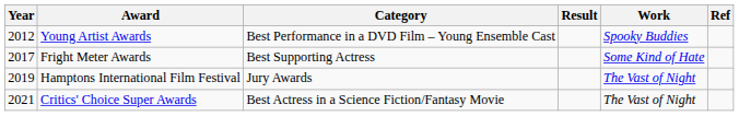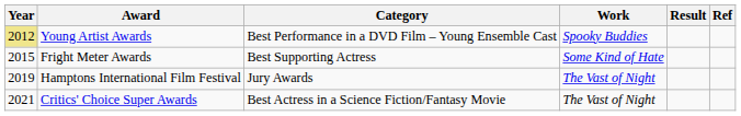 <table class="wikitable sortable">
 <tr>
 <th>Year</th>
 <th>Award</th>
 <th>Category</th>
+<th>Work</th>
 <th>Result</th>
-<th>Work</th>
 <th class="unsortable">Ref</th>
 </tr>
 <tr>
-<td>2012</td>
+<td style="background: khaki;">2012</td>
 <td><a href='#'>Young Artist Awards</a></td>
 <td>Best Performance in a DVD Film – Young Ensemble Cast</td>
+<td><em><a href='#'>Spooky Buddies</a></em></td>
 <td></td>
-<td><em><a href='#'>Spooky Buddies</a></em></td>
 <td style="text-align:center;"></td>
 </tr>
 <tr>
-<td>2017</td>
+<td>2015</td>
 <td>Fright Meter Awards</td>
 <td>Best Supporting Actress</td>
+<td><a href='#'><em>Some Kind of Hate</em></a></td>
 <td></td>
-<td><a href='#'><em>Some Kind of Hate</em></a></td>
 <td style="text-align:center;"></td>
 </tr>
 <tr>
 <td>2019</td>
 <td>Hamptons International Film Festival</td>
 <td>Jury Awards</td>
+<td><em><a href='#'>The Vast of Night</a></em></td>
 <td></td>
-<td><em><a href='#'>The Vast of Night</a></em></td>
 <td style="text-align:center;"></td>
 </tr>
 <tr>
 <td>2021</td>
 <td><a href='#'>Critics' Choice Super Awards</a></td>
 <td>Best Actress in a Science Fiction/Fantasy Movie</td>
+<td><em>The Vast of Night</em></td>
 <td></td>
-<td><em>The Vast of Night</em></td>
 <td style="text-align:center;"></td>
 </tr>
 </table>
